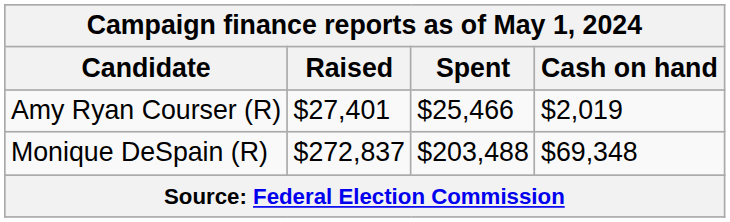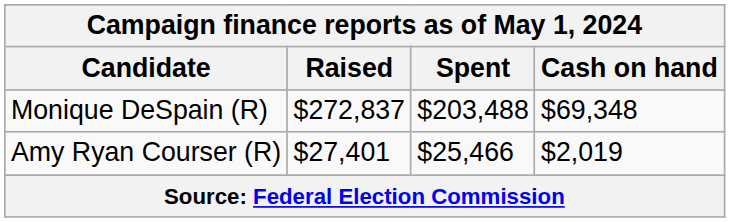 <table class="wikitable sortable">
 <tr>
 <th colspan=4>Campaign finance reports as of May 1, 2024</th>
 </tr>
 <tr style="text-align:center;">
 <th>Candidate</th>
 <th>Raised</th>
 <th>Spent</th>
 <th>Cash on hand</th>
 </tr>
 <tr>
+<td>Monique DeSpain (R)</td>
+<td>$272,837</td>
+<td>$203,488</td>
+<td>$69,348</td>
+</tr>
+<tr>
 <td>Amy Ryan Courser (R)</td>
 <td>$27,401</td>
 <td>$25,466</td>
 <td>$2,019</td>
 </tr>
 <tr>
-<td>Monique DeSpain (R)</td>
-<td>$272,837</td>
-<td>$203,488</td>
-<td>$69,348</td>
-</tr>
-<tr>
 <th colspan="4"><small>Source: <a href='#'>Federal Election Commission</a></small></th>
 </tr>
 </table>
